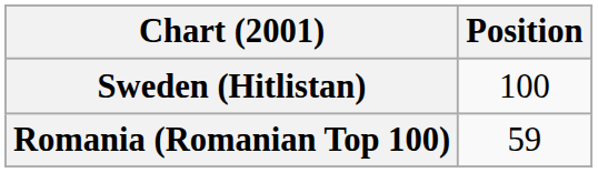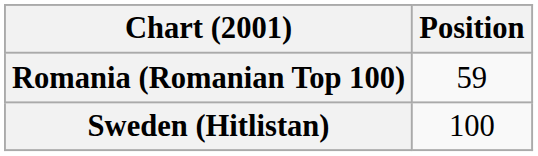 <table class="wikitable sortable plainrowheaders" style="text-align:center">
 <tr>
 <th scope="col">Chart (2001)</th>
 <th scope="col">Position</th>
 </tr>
 <tr>
+<th scope="row">Romania (Romanian Top 100)</th>
+<td>59</td>
+</tr>
+<tr>
 <th scope="row">Sweden (Hitlistan)</th>
 <td>100</td>
 </tr>
-<tr>
-<th scope="row">Romania (Romanian Top 100)</th>
-<td>59</td>
-</tr>
 </table>
